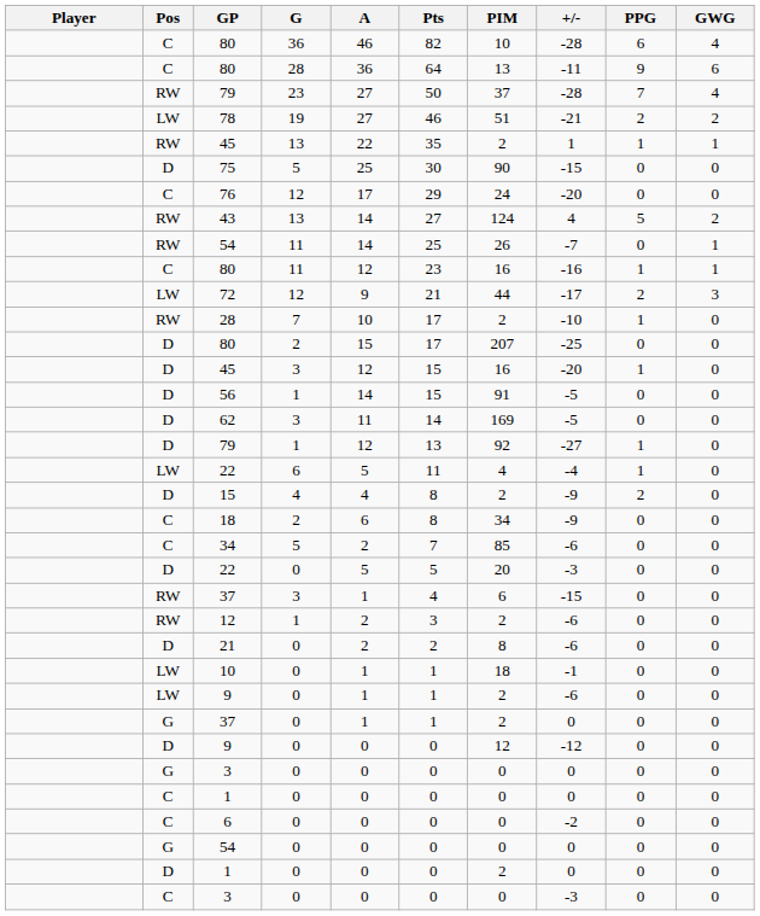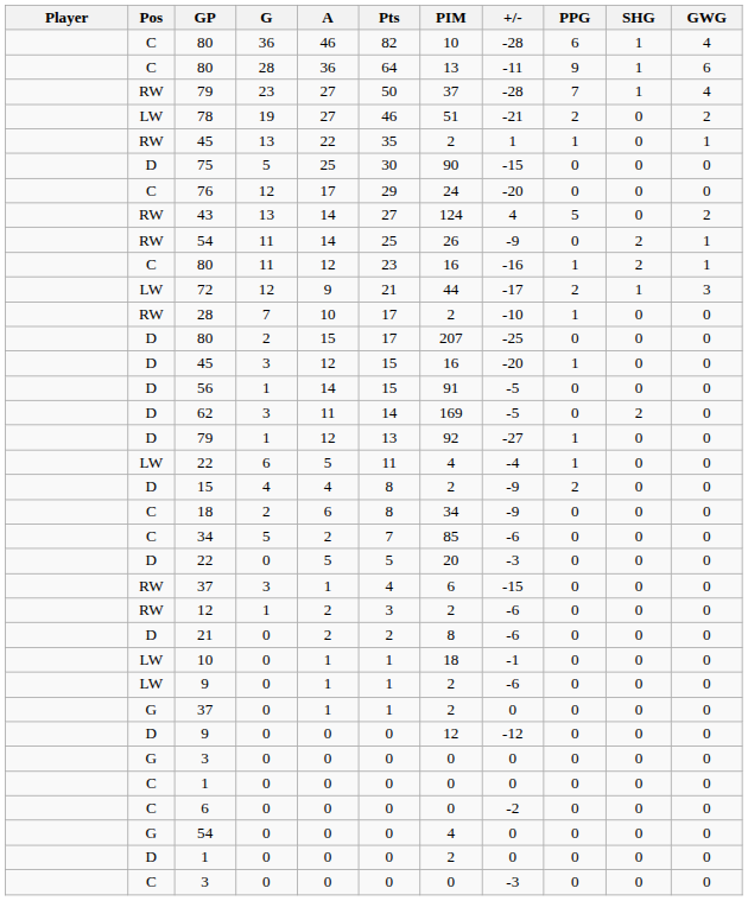 <table class="wikitable sortable" width="60%">
 <tr ALIGN="center">
 <th bgcolor="#DDDDFF" width="10%">Player</th>
 <th bgcolor="#DDDDFF" width="3%" title="Position">Pos</th>
 <th bgcolor="#DDDDFF" width="5%" title="Games played">GP</th>
 <th bgcolor="#DDDDFF" width="5%" title="Goals">G</th>
 <th bgcolor="#DDDDFF" width="5%" title="Assists">A</th>
 <th bgcolor="#DDDDFF" width="5%" title="Points">Pts</th>
 <th bgcolor="#DDDDFF" width="5%" title="Penalties in Minutes">PIM</th>
 <th bgcolor="#DDDDFF" width="5%" title="Plus/minus">+/-</th>
 <th bgcolor="#DDDDFF" width="5%" title="Power Play Goals">PPG</th>
+<th bgcolor="#DDDDFF" width="5%" title="Short-handed Goals">SHG</th>
 <th bgcolor="#DDDDFF" width="5%" title="Game-winning Goals">GWG</th>
 </tr>
 <tr align="center">
 <td align="right"></td>
 <td>C</td>
 <td>80</td>
 <td>36</td>
 <td>46</td>
 <td>82</td>
 <td>10</td>
 <td>-28</td>
 <td>6</td>
+<td>1</td>
 <td>4</td>
 </tr>
 <tr align="center">
 <td align="right"></td>
 <td>C</td>
 <td>80</td>
 <td>28</td>
 <td>36</td>
 <td>64</td>
 <td>13</td>
 <td>-11</td>
 <td>9</td>
+<td>1</td>
 <td>6</td>
 </tr>
 <tr align="center">
 <td align="right"></td>
 <td>RW</td>
 <td>79</td>
 <td>23</td>
 <td>27</td>
 <td>50</td>
 <td>37</td>
 <td>-28</td>
 <td>7</td>
+<td>1</td>
 <td>4</td>
 </tr>
 <tr align="center">
 <td align="right"></td>
 <td>LW</td>
 <td>78</td>
 <td>19</td>
 <td>27</td>
 <td>46</td>
 <td>51</td>
 <td>-21</td>
 <td>2</td>
+<td>0</td>
 <td>2</td>
 </tr>
 <tr align="center">
 <td align="right"></td>
 <td>RW</td>
 <td>45</td>
 <td>13</td>
 <td>22</td>
 <td>35</td>
 <td>2</td>
 <td>1</td>
 <td>1</td>
+<td>0</td>
 <td>1</td>
 </tr>
 <tr align="center">
 <td align="right"></td>
 <td>D</td>
 <td>75</td>
 <td>5</td>
 <td>25</td>
 <td>30</td>
 <td>90</td>
 <td>-15</td>
+<td>0</td>
 <td>0</td>
 <td>0</td>
 </tr>
 <tr align="center">
 <td align="right"></td>
 <td>C</td>
 <td>76</td>
 <td>12</td>
 <td>17</td>
 <td>29</td>
 <td>24</td>
 <td>-20</td>
 <td>0</td>
 <td>0</td>
+<td>0</td>
 </tr>
 <tr align="center">
 <td align="right"></td>
 <td>RW</td>
 <td>43</td>
 <td>13</td>
 <td>14</td>
 <td>27</td>
 <td>124</td>
 <td>4</td>
 <td>5</td>
+<td>0</td>
 <td>2</td>
 </tr>
 <tr align="center">
 <td align="right"></td>
 <td>RW</td>
 <td>54</td>
 <td>11</td>
 <td>14</td>
 <td>25</td>
 <td>26</td>
-<td>-7</td>
+<td>-9</td>
 <td>0</td>
+<td>2</td>
 <td>1</td>
 </tr>
 <tr align="center">
 <td align="right"></td>
 <td>C</td>
 <td>80</td>
 <td>11</td>
 <td>12</td>
 <td>23</td>
 <td>16</td>
 <td>-16</td>
 <td>1</td>
+<td>2</td>
 <td>1</td>
 </tr>
 <tr align="center">
 <td align="right"></td>
 <td>LW</td>
 <td>72</td>
 <td>12</td>
 <td>9</td>
 <td>21</td>
 <td>44</td>
 <td>-17</td>
 <td>2</td>
+<td>1</td>
 <td>3</td>
 </tr>
 <tr align="center">
 <td align="right"></td>
 <td>RW</td>
 <td>28</td>
 <td>7</td>
 <td>10</td>
 <td>17</td>
 <td>2</td>
 <td>-10</td>
 <td>1</td>
 <td>0</td>
+<td>0</td>
 </tr>
 <tr align="center">
 <td align="right"></td>
 <td>D</td>
 <td>80</td>
 <td>2</td>
 <td>15</td>
 <td>17</td>
 <td>207</td>
 <td>-25</td>
+<td>0</td>
 <td>0</td>
 <td>0</td>
 </tr>
 <tr align="center">
 <td align="right"></td>
 <td>D</td>
 <td>45</td>
 <td>3</td>
 <td>12</td>
 <td>15</td>
 <td>16</td>
 <td>-20</td>
 <td>1</td>
 <td>0</td>
+<td>0</td>
 </tr>
 <tr align="center">
 <td align="right"></td>
 <td>D</td>
 <td>56</td>
 <td>1</td>
 <td>14</td>
 <td>15</td>
 <td>91</td>
 <td>-5</td>
+<td>0</td>
 <td>0</td>
 <td>0</td>
 </tr>
 <tr align="center">
 <td align="right"></td>
 <td>D</td>
 <td>62</td>
 <td>3</td>
 <td>11</td>
 <td>14</td>
 <td>169</td>
 <td>-5</td>
 <td>0</td>
+<td>2</td>
 <td>0</td>
 </tr>
 <tr align="center">
 <td align="right"></td>
 <td>D</td>
 <td>79</td>
 <td>1</td>
 <td>12</td>
 <td>13</td>
 <td>92</td>
 <td>-27</td>
 <td>1</td>
 <td>0</td>
+<td>0</td>
 </tr>
 <tr align="center">
 <td align="right"></td>
 <td>LW</td>
 <td>22</td>
 <td>6</td>
 <td>5</td>
 <td>11</td>
 <td>4</td>
 <td>-4</td>
 <td>1</td>
+<td>0</td>
 <td>0</td>
 </tr>
 <tr align="center">
 <td align="right"></td>
 <td>D</td>
 <td>15</td>
 <td>4</td>
 <td>4</td>
 <td>8</td>
 <td>2</td>
 <td>-9</td>
 <td>2</td>
 <td>0</td>
+<td>0</td>
 </tr>
 <tr align="center">
 <td align="right"></td>
 <td>C</td>
 <td>18</td>
 <td>2</td>
 <td>6</td>
 <td>8</td>
 <td>34</td>
 <td>-9</td>
+<td>0</td>
 <td>0</td>
 <td>0</td>
 </tr>
 <tr align="center">
 <td align="right"></td>
 <td>C</td>
 <td>34</td>
 <td>5</td>
 <td>2</td>
 <td>7</td>
 <td>85</td>
 <td>-6</td>
 <td>0</td>
 <td>0</td>
+<td>0</td>
 </tr>
 <tr align="center">
 <td align="right"></td>
 <td>D</td>
 <td>22</td>
 <td>0</td>
 <td>5</td>
 <td>5</td>
 <td>20</td>
 <td>-3</td>
+<td>0</td>
 <td>0</td>
 <td>0</td>
 </tr>
 <tr align="center">
 <td align="right"></td>
 <td>RW</td>
 <td>37</td>
 <td>3</td>
 <td>1</td>
 <td>4</td>
 <td>6</td>
 <td>-15</td>
 <td>0</td>
 <td>0</td>
+<td>0</td>
 </tr>
 <tr align="center">
 <td align="right"></td>
 <td>RW</td>
 <td>12</td>
 <td>1</td>
 <td>2</td>
 <td>3</td>
 <td>2</td>
 <td>-6</td>
+<td>0</td>
 <td>0</td>
 <td>0</td>
 </tr>
 <tr align="center">
 <td align="right"></td>
 <td>D</td>
 <td>21</td>
 <td>0</td>
 <td>2</td>
 <td>2</td>
 <td>8</td>
 <td>-6</td>
 <td>0</td>
 <td>0</td>
+<td>0</td>
 </tr>
 <tr align="center">
 <td align="right"></td>
 <td>LW</td>
 <td>10</td>
 <td>0</td>
 <td>1</td>
 <td>1</td>
 <td>18</td>
 <td>-1</td>
+<td>0</td>
 <td>0</td>
 <td>0</td>
 </tr>
 <tr align="center">
 <td align="right"></td>
 <td>LW</td>
 <td>9</td>
 <td>0</td>
 <td>1</td>
 <td>1</td>
 <td>2</td>
 <td>-6</td>
 <td>0</td>
 <td>0</td>
+<td>0</td>
 </tr>
 <tr align="center">
 <td align="right"></td>
 <td>G</td>
 <td>37</td>
 <td>0</td>
 <td>1</td>
 <td>1</td>
 <td>2</td>
+<td>0</td>
 <td>0</td>
 <td>0</td>
 <td>0</td>
 </tr>
 <tr align="center">
 <td align="right"></td>
 <td>D</td>
 <td>9</td>
 <td>0</td>
 <td>0</td>
 <td>0</td>
 <td>12</td>
 <td>-12</td>
 <td>0</td>
 <td>0</td>
+<td>0</td>
 </tr>
 <tr align="center">
 <td align="right"></td>
 <td>G</td>
 <td>3</td>
+<td>0</td>
 <td>0</td>
 <td>0</td>
 <td>0</td>
 <td>0</td>
 <td>0</td>
 <td>0</td>
 <td>0</td>
 </tr>
 <tr align="center">
 <td align="right"></td>
 <td>C</td>
 <td>1</td>
 <td>0</td>
 <td>0</td>
 <td>0</td>
 <td>0</td>
 <td>0</td>
 <td>0</td>
 <td>0</td>
+<td>0</td>
 </tr>
 <tr align="center">
 <td align="right"></td>
 <td>C</td>
 <td>6</td>
 <td>0</td>
 <td>0</td>
 <td>0</td>
 <td>0</td>
 <td>-2</td>
 <td>0</td>
 <td>0</td>
+<td>0</td>
 </tr>
 <tr align="center">
 <td align="right"></td>
 <td>G</td>
 <td>54</td>
 <td>0</td>
 <td>0</td>
 <td>0</td>
+<td>4</td>
 <td>0</td>
 <td>0</td>
 <td>0</td>
 <td>0</td>
 </tr>
 <tr align="center">
 <td align="right"></td>
 <td>D</td>
 <td>1</td>
 <td>0</td>
 <td>0</td>
 <td>0</td>
 <td>2</td>
 <td>0</td>
 <td>0</td>
 <td>0</td>
+<td>0</td>
 </tr>
 <tr align="center">
 <td align="right"></td>
 <td>C</td>
 <td>3</td>
 <td>0</td>
 <td>0</td>
 <td>0</td>
 <td>0</td>
 <td>-3</td>
 <td>0</td>
 <td>0</td>
+<td>0</td>
 </tr>
 </table>
